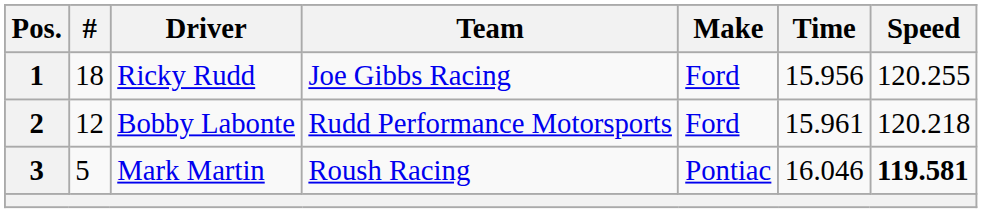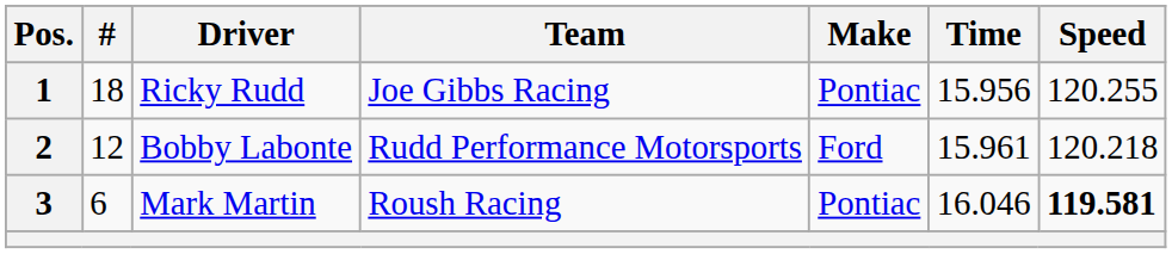 <table class="wikitable" style="font-size:95%">
 <tr>
 <th>Pos.</th>
 <th>#</th>
 <th>Driver</th>
 <th>Team</th>
 <th>Make</th>
 <th>Time</th>
 <th>Speed</th>
 </tr>
 <tr>
 <th>1</th>
 <td>18</td>
 <td><a href='#'>Ricky Rudd</a></td>
 <td><a href='#'>Joe Gibbs Racing</a></td>
-<td><a href='#'>Ford</a></td>
+<td><a href='#'>Pontiac</a></td>
 <td>15.956</td>
 <td>120.255</td>
 </tr>
 <tr>
 <th>2</th>
 <td>12</td>
 <td><a href='#'>Bobby Labonte</a></td>
 <td><a href='#'>Rudd Performance Motorsports</a></td>
 <td><a href='#'>Ford</a></td>
 <td>15.961</td>
 <td>120.218</td>
 </tr>
 <tr>
 <th>3</th>
-<td>5</td>
+<td>6</td>
 <td><a href='#'>Mark Martin</a></td>
 <td><a href='#'>Roush Racing</a></td>
 <td><a href='#'>Pontiac</a></td>
 <td>16.046</td>
 <td><strong>119.581</strong></td>
 </tr>
 <tr>
 <th colspan="7"></th>
 </tr>
 </table>
